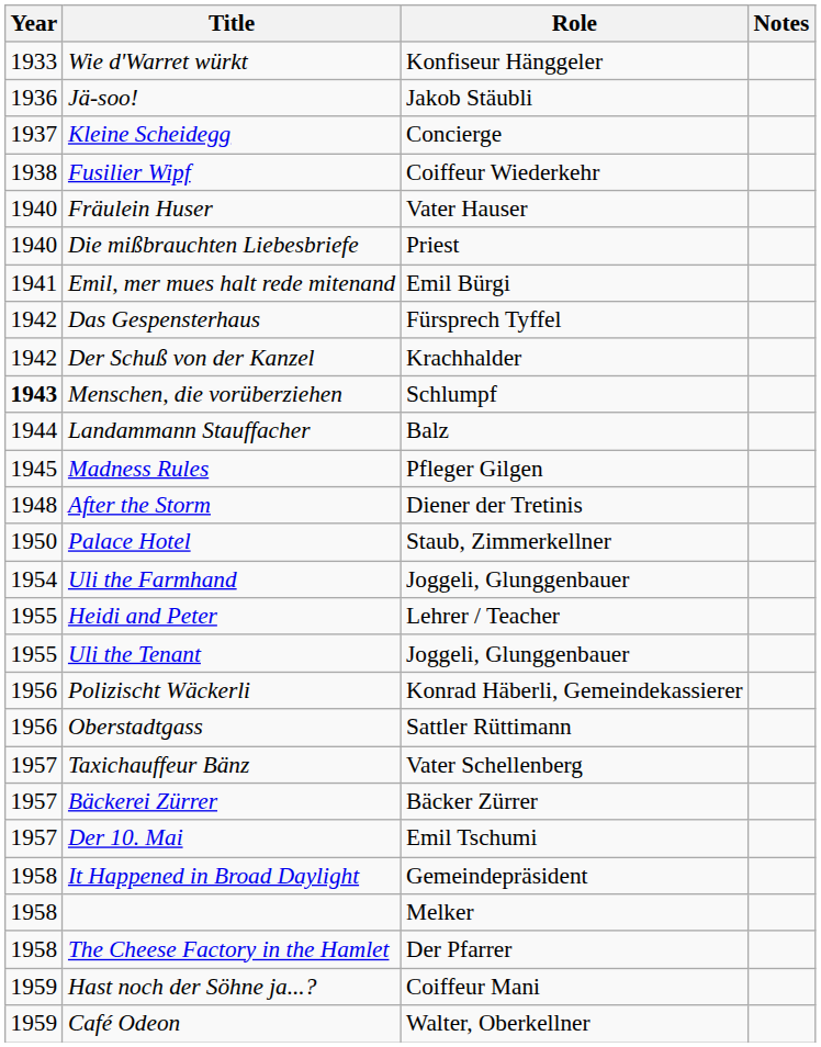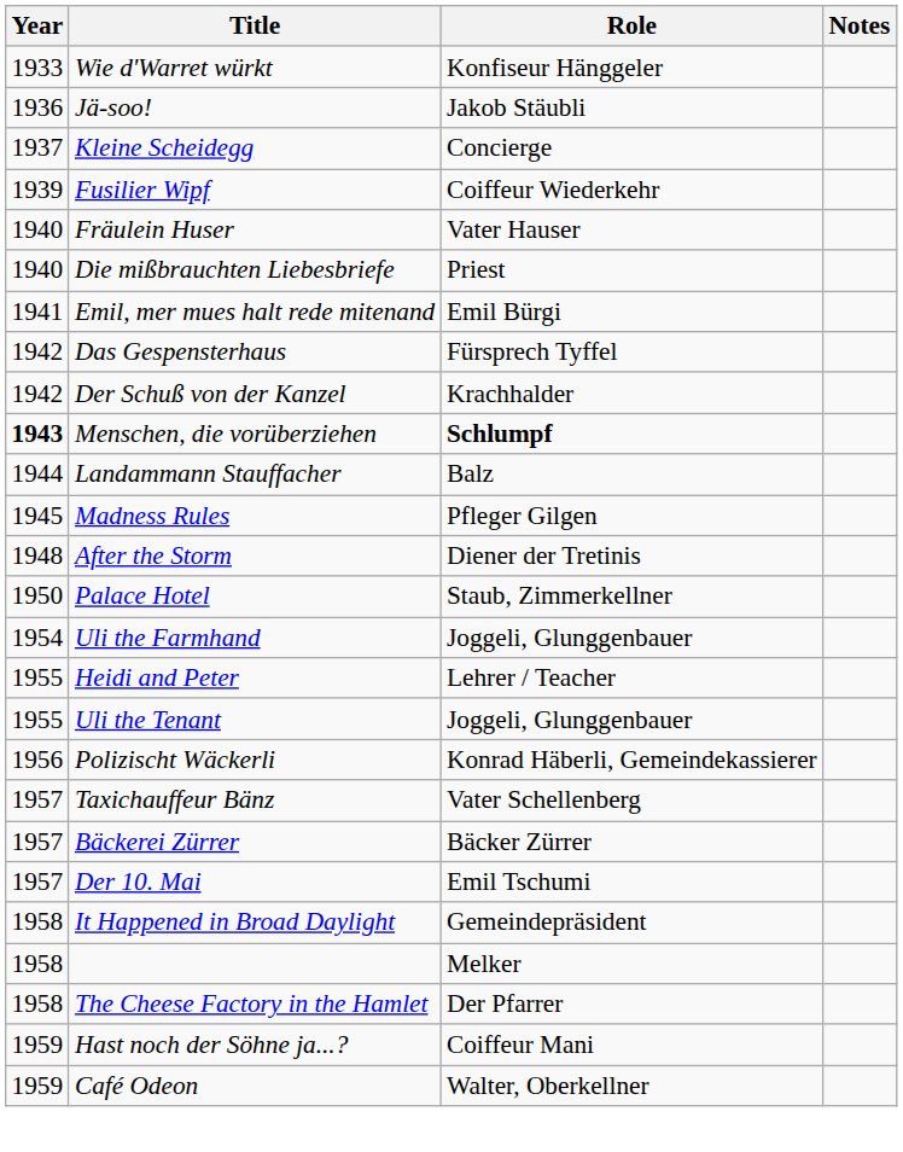 <table class="wikitable">
 <tr>
 <th>Year</th>
 <th>Title</th>
 <th>Role</th>
 <th>Notes</th>
 </tr>
 <tr>
 <td>1933</td>
 <td><em>Wie d'Warret würkt</em></td>
 <td>Konfiseur Hänggeler</td>
 <td></td>
 </tr>
 <tr>
 <td>1936</td>
 <td><em>Jä-soo!</em></td>
 <td>Jakob Stäubli</td>
 <td></td>
 </tr>
 <tr>
 <td>1937</td>
 <td><em><a href='#'>Kleine Scheidegg</a></em></td>
 <td>Concierge</td>
 <td></td>
 </tr>
 <tr>
-<td>1938</td>
+<td>1939</td>
 <td><em><a href='#'>Fusilier Wipf</a></em></td>
 <td>Coiffeur Wiederkehr</td>
 <td></td>
 </tr>
 <tr>
 <td>1940</td>
 <td><em>Fräulein Huser</em></td>
 <td>Vater Hauser</td>
 <td></td>
 </tr>
 <tr>
 <td>1940</td>
 <td><em>Die mißbrauchten Liebesbriefe</em></td>
 <td>Priest</td>
 <td></td>
 </tr>
 <tr>
 <td>1941</td>
 <td><em>Emil, mer mues halt rede mitenand</em></td>
 <td>Emil Bürgi</td>
 <td></td>
 </tr>
 <tr>
 <td>1942</td>
 <td><em>Das Gespensterhaus</em></td>
 <td>Fürsprech Tyffel</td>
 <td></td>
 </tr>
 <tr>
 <td>1942</td>
 <td><em>Der Schuß von der Kanzel</em></td>
 <td>Krachhalder</td>
 <td></td>
 </tr>
 <tr>
 <td><strong>1943</strong></td>
 <td><em>Menschen, die vorüberziehen</em></td>
-<td>Schlumpf</td>
+<td><strong>Schlumpf</strong></td>
 <td></td>
 </tr>
 <tr>
 <td>1944</td>
 <td><em>Landammann Stauffacher</em></td>
 <td>Balz</td>
 <td></td>
 </tr>
 <tr>
 <td>1945</td>
 <td><em><a href='#'>Madness Rules</a></em></td>
 <td>Pfleger Gilgen</td>
 <td></td>
 </tr>
 <tr>
 <td>1948</td>
 <td><em><a href='#'>After the Storm</a></em></td>
 <td>Diener der Tretinis</td>
 <td></td>
 </tr>
 <tr>
 <td>1950</td>
 <td><em><a href='#'>Palace Hotel</a></em></td>
 <td>Staub, Zimmerkellner</td>
 <td></td>
 </tr>
 <tr>
 <td>1954</td>
 <td><em><a href='#'>Uli the Farmhand</a></em></td>
 <td>Joggeli, Glunggenbauer</td>
 <td></td>
 </tr>
 <tr>
 <td>1955</td>
 <td><em><a href='#'>Heidi and Peter</a></em></td>
 <td>Lehrer / Teacher</td>
 <td></td>
 </tr>
 <tr>
 <td>1955</td>
 <td><em><a href='#'>Uli the Tenant</a></em></td>
 <td>Joggeli, Glunggenbauer</td>
 <td></td>
 </tr>
 <tr>
 <td>1956</td>
 <td><em>Polizischt Wäckerli</em></td>
 <td>Konrad Häberli, Gemeindekassierer</td>
 <td></td>
 </tr>
 <tr>
-<td>1956</td>
-<td><em>Oberstadtgass</em></td>
-<td>Sattler Rüttimann</td>
-<td></td>
-</tr>
-<tr>
 <td>1957</td>
 <td><em>Taxichauffeur Bänz</em></td>
 <td>Vater Schellenberg</td>
 <td></td>
 </tr>
 <tr>
 <td>1957</td>
 <td><em><a href='#'>Bäckerei Zürrer</a></em></td>
 <td>Bäcker Zürrer</td>
 <td></td>
 </tr>
 <tr>
 <td>1957</td>
 <td><em><a href='#'>Der 10. Mai</a></em></td>
 <td>Emil Tschumi</td>
 <td></td>
 </tr>
 <tr>
 <td>1958</td>
 <td><em><a href='#'>It Happened in Broad Daylight</a></em></td>
 <td>Gemeindepräsident</td>
 <td></td>
 </tr>
 <tr>
 <td>1958</td>
 <td><em></em></td>
 <td>Melker</td>
 <td></td>
 </tr>
 <tr>
 <td>1958</td>
 <td><em><a href='#'>The Cheese Factory in the Hamlet</a></em></td>
 <td>Der Pfarrer</td>
 <td></td>
 </tr>
 <tr>
 <td>1959</td>
 <td><em>Hast noch der Söhne ja...?</em></td>
 <td>Coiffeur Mani</td>
 <td></td>
 </tr>
 <tr>
 <td>1959</td>
 <td><em>Café Odeon</em></td>
 <td>Walter, Oberkellner</td>
 <td></td>
 </tr>
 </table>
